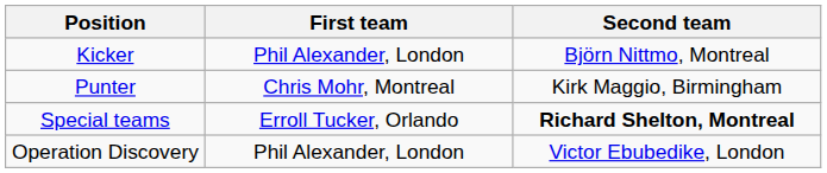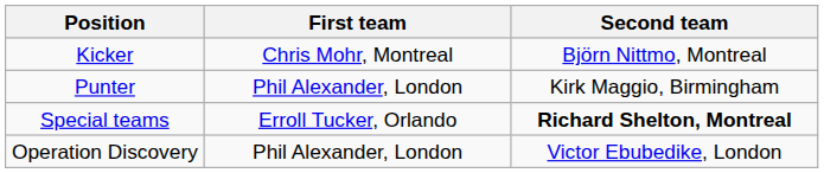 <table class="wikitable" style="font-size:95%; text-align:center">
 <tr>
 <th width="140">Position</th>
 <th width="220">First team</th>
 <th width="220">Second team</th>
 </tr>
 <tr>
 <td><a href='#'>Kicker</a></td>
-<td><a href='#'>Phil Alexander</a>, London</td>
+<td><a href='#'>Chris Mohr</a>, Montreal</td>
 <td><a href='#'>Björn Nittmo</a>, Montreal</td>
 </tr>
 <tr>
 <td><a href='#'>Punter</a></td>
-<td><a href='#'>Chris Mohr</a>, Montreal</td>
+<td><a href='#'>Phil Alexander</a>, London</td>
 <td>Kirk Maggio, Birmingham</td>
 </tr>
 <tr>
 <td><a href='#'>Special teams</a></td>
 <td><a href='#'>Erroll Tucker</a>, Orlando </td>
 <td><strong>Richard Shelton, Montreal </strong></td>
 </tr>
 <tr>
 <td>Operation Discovery</td>
 <td>Phil Alexander, London</td>
 <td><a href='#'>Victor Ebubedike</a>, London</td>
 </tr>
 </table>
